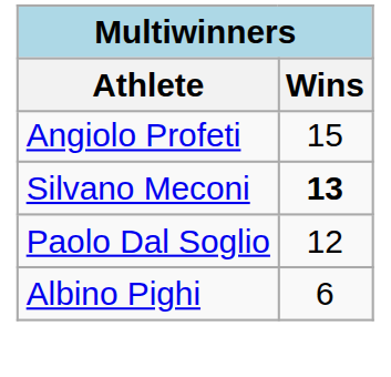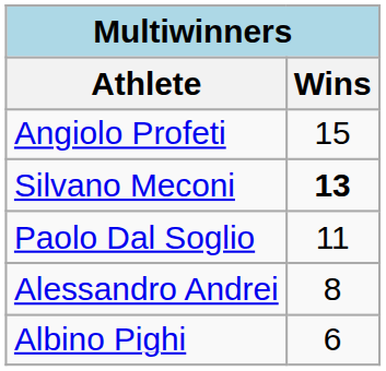 <table class="wikitable" style="margin-left: auto; margin-right: auto; border: none; font-size:90%; text-align:left">
 <tr>
 <td bgcolor=lightblue align=center colspan=2><strong>Multiwinners</strong></td>
 </tr>
 <tr>
 <th>Athlete</th>
 <th>Wins</th>
 </tr>
 <tr>
 <td><a href='#'>Angiolo Profeti</a></td>
 <td align=center>15</td>
 </tr>
 <tr>
 <td><a href='#'>Silvano Meconi</a></td>
 <td align=center><strong>13</strong></td>
 </tr>
 <tr>
 <td><a href='#'>Paolo Dal Soglio</a></td>
-<td align=center>12</td>
+<td align=center>11</td>
+</tr>
+<tr>
+<td><a href='#'>Alessandro Andrei</a></td>
+<td align=center>8</td>
 </tr>
 <tr>
 <td><a href='#'>Albino Pighi</a></td>
 <td align=center>6</td>
 </tr>
 </table>
